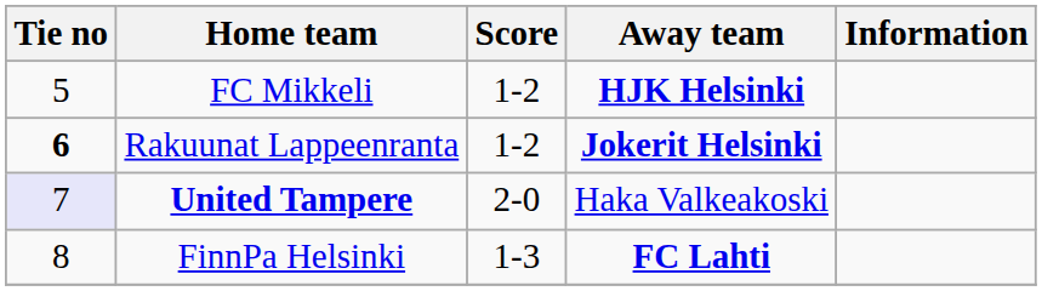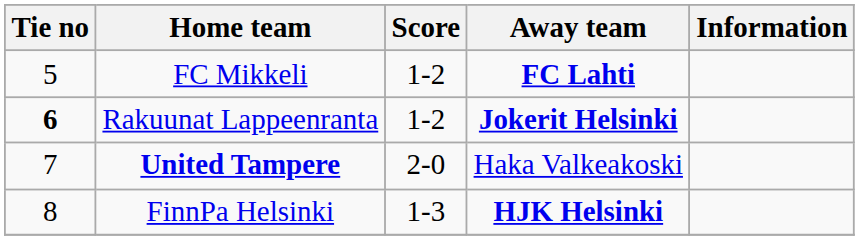 <table class="wikitable" style="text-align:center">
 <tr>
 <th style= width="40px">Tie no</th>
 <th style= width="150px">Home team</th>
 <th style= width="60px">Score</th>
 <th style= width="150px">Away team</th>
 <th style= width="30px">Information</th>
 </tr>
 <tr>
 <td>5</td>
 <td><a href='#'>FC Mikkeli</a></td>
 <td>1-2</td>
-<td><strong><a href='#'>HJK Helsinki</a></strong></td>
+<td><strong><a href='#'>FC Lahti</a></strong></td>
 <td></td>
 </tr>
 <tr>
 <td><strong>6</strong></td>
 <td><a href='#'>Rakuunat Lappeenranta</a></td>
 <td>1-2</td>
 <td><strong><a href='#'>Jokerit Helsinki</a></strong></td>
 <td></td>
 </tr>
 <tr>
-<td style="background: lavender;">7</td>
+<td>7</td>
 <td><strong><a href='#'>United Tampere</a></strong></td>
 <td>2-0</td>
 <td><a href='#'>Haka Valkeakoski</a></td>
 <td></td>
 </tr>
 <tr>
 <td>8</td>
 <td><a href='#'>FinnPa Helsinki</a></td>
 <td>1-3</td>
-<td><strong><a href='#'>FC Lahti</a></strong></td>
+<td><strong><a href='#'>HJK Helsinki</a></strong></td>
 <td></td>
 </tr>
 <tr>
 </tr>
 </table>
